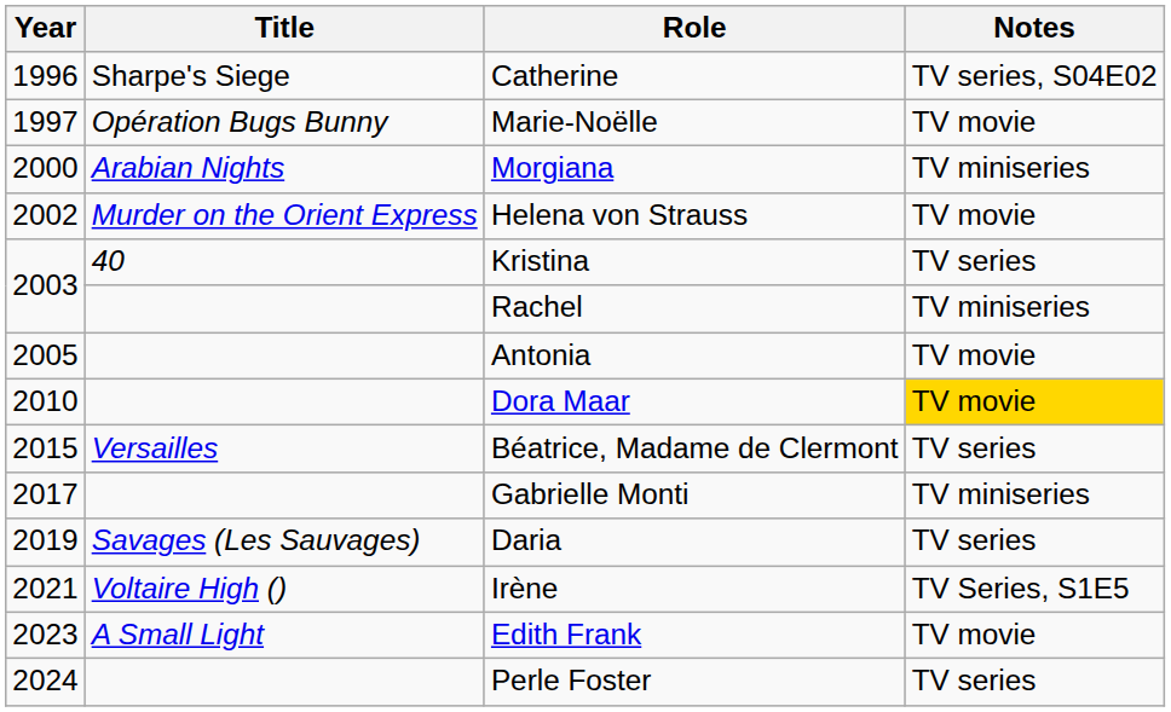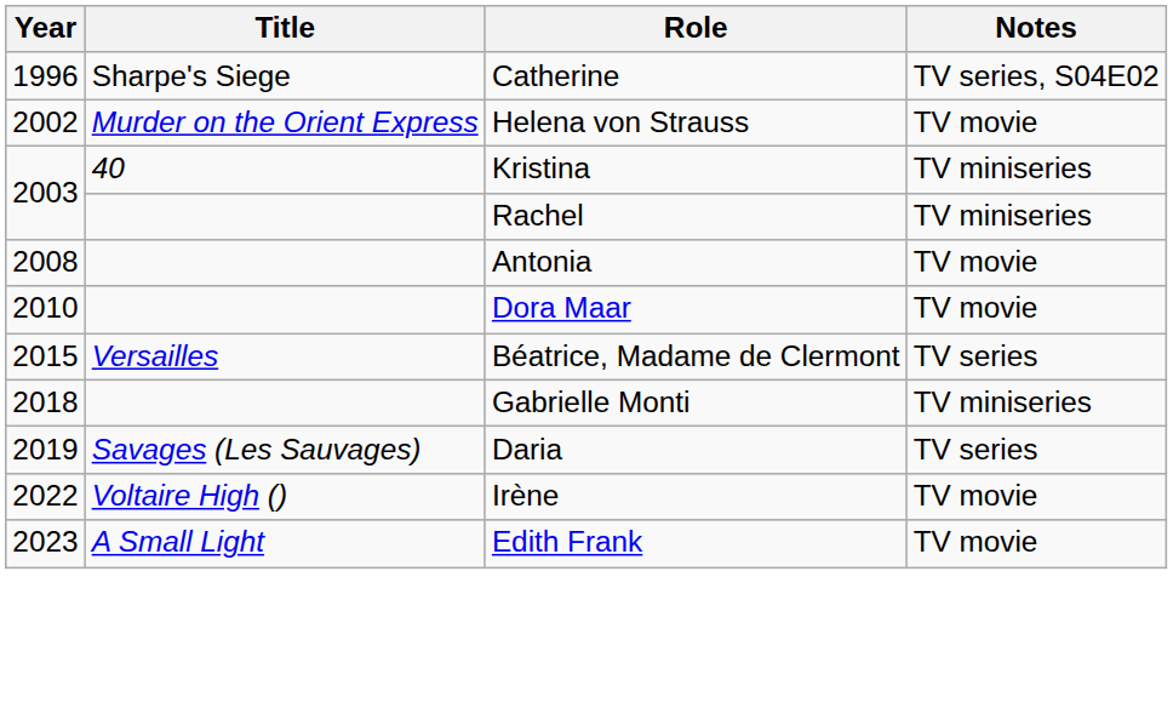 <table class="wikitable plainrowheaders sortable">
 <tr>
 <th scope="col">Year</th>
 <th scope="col">Title</th>
 <th scope="col">Role</th>
 <th scope="col">Notes</th>
 </tr>
 <tr>
 <td>1996</td>
 <td>Sharpe's Siege</td>
 <td>Catherine</td>
 <td>TV series, S04E02</td>
 </tr>
 <tr>
-<td>1997</td>
-<td><em>Opération Bugs Bunny</em></td>
-<td>Marie-Noëlle</td>
-<td>TV movie</td>
-</tr>
-<tr>
-<td>2000</td>
-<td><em><a href='#'>Arabian Nights</a></em></td>
-<td><a href='#'>Morgiana</a></td>
-<td>TV miniseries</td>
-</tr>
-<tr>
 <td>2002</td>
 <td><em><a href='#'>Murder on the Orient Express</a></em></td>
 <td>Helena von Strauss</td>
 <td>TV movie</td>
 </tr>
 <tr>
 <td rowspan ="2">2003</td>
 <td><em>40</em></td>
 <td>Kristina</td>
-<td>TV series</td>
+<td>TV miniseries</td>
 </tr>
 <tr>
 <td><em></em></td>
 <td>Rachel</td>
 <td>TV miniseries</td>
 </tr>
 <tr>
-<td>2005</td>
+<td>2008</td>
 <td><em></em></td>
 <td>Antonia</td>
 <td>TV movie</td>
 </tr>
 <tr>
 <td>2010</td>
 <td><em></em></td>
 <td><a href='#'>Dora Maar</a></td>
-<td style="background: gold;">TV movie</td>
+<td>TV movie</td>
 </tr>
 <tr>
 <td>2015</td>
 <td><em><a href='#'>Versailles</a></em></td>
 <td>Béatrice, Madame de Clermont</td>
 <td>TV series</td>
 </tr>
 <tr>
-<td>2017</td>
+<td>2018</td>
 <td><em></em></td>
 <td>Gabrielle Monti</td>
 <td>TV miniseries</td>
 </tr>
 <tr>
 <td>2019</td>
 <td><em><a href='#'>Savages</a> (Les Sauvages)</em></td>
 <td>Daria</td>
 <td>TV series</td>
 </tr>
 <tr>
-<td>2021</td>
+<td>2022</td>
 <td><em><a href='#'>Voltaire High</a> ()</em></td>
 <td>Irène</td>
-<td>TV Series, S1E5</td>
+<td>TV movie</td>
 </tr>
 <tr>
 <td>2023</td>
 <td><em><a href='#'>A Small Light</a></em></td>
 <td><a href='#'>Edith Frank</a></td>
 <td>TV movie</td>
 </tr>
-<tr>
-<td>2024</td>
-<td><em></em></td>
-<td>Perle Foster</td>
-<td>TV series</td>
-</tr>
 </table>
